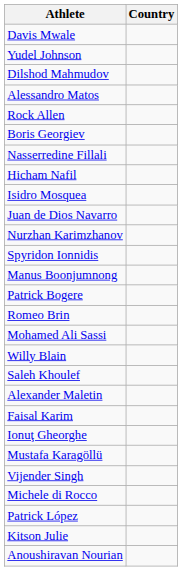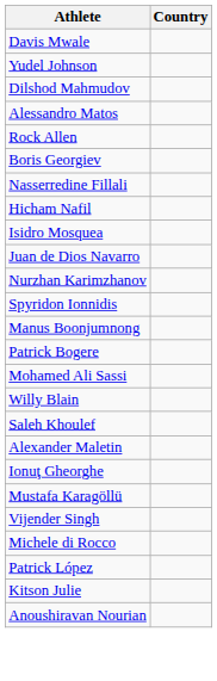 <table class="wikitable sortable" style="text-align:center">
 <tr>
 <th>Athlete</th>
 <th>Country</th>
 </tr>
 <tr>
 <td align="left"><a href='#'>Davis Mwale</a></td>
 <td></td>
 </tr>
 <tr>
 <td align="left"><a href='#'>Yudel Johnson</a></td>
 <td></td>
 </tr>
 <tr>
 <td align="left"><a href='#'>Dilshod Mahmudov</a></td>
 <td></td>
 </tr>
 <tr>
 <td align="left"><a href='#'>Alessandro Matos</a></td>
 <td></td>
 </tr>
 <tr>
 <td align="left"><a href='#'>Rock Allen</a></td>
 <td></td>
 </tr>
 <tr>
 <td align="left"><a href='#'>Boris Georgiev</a></td>
 <td></td>
 </tr>
 <tr>
 <td align="left"><a href='#'>Nasserredine Fillali</a></td>
 <td></td>
 </tr>
 <tr>
 <td align="left"><a href='#'>Hicham Nafil</a></td>
 <td></td>
 </tr>
 <tr>
 <td align="left"><a href='#'>Isidro Mosquea</a></td>
 <td></td>
 </tr>
 <tr>
 <td align="left"><a href='#'>Juan de Dios Navarro</a></td>
 <td></td>
 </tr>
 <tr>
 <td align="left"><a href='#'>Nurzhan Karimzhanov</a></td>
 <td></td>
 </tr>
 <tr>
 <td align="left"><a href='#'>Spyridon Ionnidis</a></td>
 <td></td>
 </tr>
 <tr>
 <td align="left"><a href='#'>Manus Boonjumnong</a></td>
 <td></td>
 </tr>
 <tr>
 <td align="left"><a href='#'>Patrick Bogere</a></td>
 <td></td>
 </tr>
 <tr>
-<td align="left"><a href='#'>Romeo Brin</a></td>
-<td></td>
-</tr>
-<tr>
 <td align="left"><a href='#'>Mohamed Ali Sassi</a></td>
 <td></td>
 </tr>
 <tr>
 <td align="left"><a href='#'>Willy Blain</a></td>
 <td></td>
 </tr>
 <tr>
 <td align="left"><a href='#'>Saleh Khoulef</a></td>
 <td></td>
 </tr>
 <tr>
 <td align="left"><a href='#'>Alexander Maletin</a></td>
-<td></td>
-</tr>
-<tr>
-<td align="left"><a href='#'>Faisal Karim</a></td>
 <td></td>
 </tr>
 <tr>
 <td align="left"><a href='#'>Ionuţ Gheorghe </a></td>
 <td></td>
 </tr>
 <tr>
 <td align="left"><a href='#'>Mustafa Karagöllü</a></td>
 <td></td>
 </tr>
 <tr>
 <td align="left"><a href='#'>Vijender Singh</a></td>
 <td></td>
 </tr>
 <tr>
 <td align="left"><a href='#'>Michele di Rocco</a></td>
 <td></td>
 </tr>
 <tr>
 <td align="left"><a href='#'>Patrick López</a></td>
 <td></td>
 </tr>
 <tr>
 <td align="left"><a href='#'>Kitson Julie</a></td>
 <td></td>
 </tr>
 <tr>
 <td align="left"><a href='#'>Anoushiravan Nourian</a></td>
 <td></td>
 </tr>
 </table>
